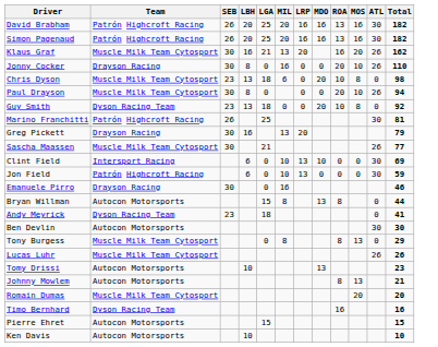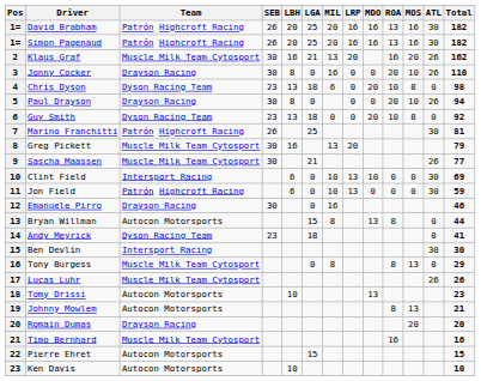 <table class="wikitable" style="font-size: 90%;">
 <tr>
+<th>Pos</th>
 <th>Driver</th>
 <th>Team</th>
 <th>SEB</th>
 <th>LBH</th>
 <th>LGA</th>
 <th>MIL</th>
 <th>LRP</th>
 <th>MDO</th>
 <th>ROA</th>
 <th>MOS</th>
 <th>ATL</th>
 <th>Total</th>
 </tr>
 <tr>
+<th>1=</th>
 <td> <a href='#'>David Brabham</a></td>
 <td> <a href='#'>Patrón</a> <a href='#'>Highcroft Racing</a></td>
 <td align="center">26</td>
 <td align="center">20</td>
 <td align="center">25</td>
 <td align="center">20</td>
 <td align="center">16</td>
 <td align="center">16</td>
 <td align="center">13</td>
 <td align="center">16</td>
 <td align="center">30</td>
 <td align="center"><strong>182</strong></td>
 </tr>
 <tr>
+<th>1=</th>
 <td> <a href='#'>Simon Pagenaud</a></td>
 <td> <a href='#'>Patrón</a> <a href='#'>Highcroft Racing</a></td>
 <td align="center">26</td>
 <td align="center">20</td>
 <td align="center">25</td>
 <td align="center">20</td>
 <td align="center">16</td>
 <td align="center">16</td>
 <td align="center">13</td>
 <td align="center">16</td>
 <td align="center">30</td>
 <td align="center"><strong>182</strong></td>
 </tr>
 <tr>
+<th>2</th>
 <td> <a href='#'>Klaus Graf</a></td>
 <td> <a href='#'>Muscle Milk Team Cytosport</a></td>
 <td align="center">30</td>
 <td align="center">16</td>
 <td align="center">21</td>
 <td align="center">13</td>
 <td align="center">20</td>
 <td></td>
 <td align="center">16</td>
 <td align="center">20</td>
 <td align="center">26</td>
 <td align="center"><strong>162</strong></td>
 </tr>
 <tr>
+<th>3</th>
 <td> <a href='#'>Jonny Cocker</a></td>
 <td> <a href='#'>Drayson Racing</a></td>
 <td align="center">30</td>
 <td align="center">8</td>
 <td align="center">0</td>
 <td align="center">16</td>
 <td align="center">0</td>
 <td align="center">0</td>
 <td align="center">20</td>
 <td align="center">10</td>
 <td align="center">26</td>
 <td align="center"><strong>110</strong></td>
 </tr>
 <tr>
+<th>4</th>
 <td> <a href='#'>Chris Dyson</a></td>
-<td> <a href='#'>Muscle Milk Team Cytosport</a></td>
+<td> <a href='#'>Dyson Racing Team</a></td>
 <td align="center">23</td>
 <td align="center">13</td>
 <td align="center">18</td>
 <td align="center">6</td>
 <td align="center">0</td>
 <td align="center">20</td>
 <td align="center">10</td>
 <td align="center">8</td>
 <td align="center">0</td>
 <td align="center"><strong>98</strong></td>
 </tr>
 <tr>
+<th>5</th>
 <td> <a href='#'>Paul Drayson</a></td>
-<td> <a href='#'>Muscle Milk Team Cytosport</a></td>
+<td> <a href='#'>Drayson Racing</a></td>
 <td align="center">30</td>
 <td align="center">8</td>
 <td align="center">0</td>
 <td></td>
 <td align="center">0</td>
 <td align="center">0</td>
 <td align="center">20</td>
 <td align="center">10</td>
 <td align="center">26</td>
 <td align="center"><strong>94</strong></td>
 </tr>
 <tr>
+<th>6</th>
 <td> <a href='#'>Guy Smith</a></td>
 <td> <a href='#'>Dyson Racing Team</a></td>
 <td align="center">23</td>
 <td align="center">13</td>
 <td align="center">18</td>
 <td align="center">0</td>
 <td align="center">0</td>
 <td align="center">20</td>
 <td align="center">10</td>
 <td align="center">8</td>
 <td align="center">0</td>
 <td align="center"><strong>92</strong></td>
 </tr>
 <tr>
+<th>7</th>
 <td> <a href='#'>Marino Franchitti</a></td>
 <td> <a href='#'>Patrón</a> <a href='#'>Highcroft Racing</a></td>
 <td align="center">26</td>
 <td></td>
 <td align="center">25</td>
 <td></td>
 <td></td>
 <td></td>
 <td></td>
 <td></td>
 <td align="center">30</td>
 <td align="center"><strong>81</strong></td>
 </tr>
 <tr>
+<th>8</th>
 <td> Greg Pickett</td>
-<td> <a href='#'>Drayson Racing</a></td>
+<td> <a href='#'>Muscle Milk Team Cytosport</a></td>
 <td align="center">30</td>
 <td align="center">16</td>
 <td></td>
 <td align="center">13</td>
 <td align="center">20</td>
 <td></td>
 <td></td>
 <td></td>
 <td></td>
 <td align="center"><strong>79</strong></td>
 </tr>
 <tr>
+<th>9</th>
 <td> <a href='#'>Sascha Maassen</a></td>
 <td> <a href='#'>Muscle Milk Team Cytosport</a></td>
 <td align="center">30</td>
 <td></td>
 <td align="center">21</td>
 <td></td>
 <td></td>
 <td></td>
 <td></td>
 <td></td>
 <td align="center">26</td>
 <td align="center"><strong>77</strong></td>
 </tr>
 <tr>
+<th>10</th>
 <td> Clint Field</td>
 <td> <a href='#'>Intersport Racing</a></td>
 <td></td>
 <td align="center">6</td>
 <td align="center">0</td>
 <td align="center">10</td>
 <td align="center">13</td>
 <td align="center">10</td>
 <td align="center">0</td>
 <td align="center">0</td>
 <td align="center">30</td>
 <td align="center"><strong>69</strong></td>
 </tr>
 <tr>
+<th>11</th>
 <td> Jon Field</td>
 <td> <a href='#'>Patrón</a> <a href='#'>Highcroft Racing</a></td>
 <td></td>
 <td align="center">6</td>
 <td align="center">0</td>
 <td align="center">10</td>
 <td align="center">13</td>
 <td align="center">0</td>
 <td align="center">0</td>
 <td align="center">0</td>
 <td align="center">30</td>
 <td align="center"><strong>59</strong></td>
 </tr>
 <tr>
+<th>12</th>
 <td> <a href='#'>Emanuele Pirro</a></td>
 <td> <a href='#'>Drayson Racing</a></td>
 <td align="center">30</td>
 <td></td>
 <td align="center">0</td>
 <td align="center">16</td>
 <td></td>
 <td></td>
 <td></td>
 <td></td>
 <td></td>
 <td align="center"><strong>46</strong></td>
 </tr>
 <tr>
+<th>13</th>
 <td> Bryan Willman</td>
 <td> Autocon Motorsports</td>
 <td></td>
 <td></td>
 <td align="center">15</td>
 <td align="center">8</td>
 <td></td>
 <td align="center">13</td>
 <td align="center">8</td>
 <td></td>
 <td align="center">0</td>
 <td align="center"><strong>44</strong></td>
 </tr>
 <tr>
+<th>14</th>
 <td> <a href='#'>Andy Meyrick</a></td>
 <td> <a href='#'>Dyson Racing Team</a></td>
 <td align="center">23</td>
 <td></td>
 <td align="center">18</td>
 <td></td>
 <td></td>
 <td></td>
 <td></td>
 <td></td>
 <td align="center">0</td>
 <td align="center"><strong>41</strong></td>
 </tr>
 <tr>
+<th>15</th>
 <td> Ben Devlin</td>
-<td> Autocon Motorsports</td>
+<td> <a href='#'>Intersport Racing</a></td>
 <td></td>
 <td></td>
 <td></td>
 <td></td>
 <td></td>
 <td></td>
 <td></td>
 <td></td>
 <td align="center">30</td>
 <td align="center"><strong>30</strong></td>
 </tr>
 <tr>
+<th>16</th>
 <td> Tony Burgess</td>
 <td> <a href='#'>Muscle Milk Team Cytosport</a></td>
 <td></td>
 <td></td>
 <td align="center">0</td>
 <td align="center">8</td>
 <td></td>
 <td></td>
 <td align="center">8</td>
 <td align="center">13</td>
 <td align="center">0</td>
 <td align="center"><strong>29</strong></td>
 </tr>
 <tr>
+<th>17</th>
 <td> <a href='#'>Lucas Luhr</a></td>
 <td> <a href='#'>Muscle Milk Team Cytosport</a></td>
 <td></td>
 <td></td>
 <td></td>
 <td></td>
 <td></td>
 <td></td>
 <td></td>
 <td></td>
 <td align="center">26</td>
 <td align="center"><strong>26</strong></td>
 </tr>
 <tr>
+<th>18</th>
 <td> <a href='#'>Tomy Drissi</a></td>
 <td> Autocon Motorsports</td>
 <td></td>
 <td align="center">10</td>
 <td></td>
 <td></td>
 <td></td>
 <td align="center">13</td>
 <td></td>
 <td></td>
 <td></td>
 <td align="center"><strong>23</strong></td>
 </tr>
 <tr>
+<th>19</th>
 <td> <a href='#'>Johnny Mowlem</a></td>
 <td> Autocon Motorsports</td>
 <td></td>
 <td></td>
 <td></td>
 <td></td>
 <td></td>
 <td></td>
 <td align="center">8</td>
 <td align="center">13</td>
 <td></td>
 <td align="center"><strong>21</strong></td>
 </tr>
 <tr>
+<th>20</th>
 <td> <a href='#'>Romain Dumas</a></td>
-<td> <a href='#'>Muscle Milk Team Cytosport</a></td>
+<td> <a href='#'>Drayson Racing</a></td>
 <td></td>
 <td></td>
 <td></td>
 <td></td>
 <td></td>
 <td></td>
 <td></td>
 <td align="center">20</td>
 <td></td>
 <td align="center"><strong>20</strong></td>
 </tr>
 <tr>
+<th>21</th>
 <td> <a href='#'>Timo Bernhard</a></td>
-<td> <a href='#'>Dyson Racing Team</a></td>
+<td> <a href='#'>Muscle Milk Team Cytosport</a></td>
 <td></td>
 <td></td>
 <td></td>
 <td></td>
 <td></td>
 <td></td>
 <td align="center">16</td>
 <td></td>
 <td></td>
 <td align="center"><strong>16</strong></td>
 </tr>
 <tr>
+<th>22</th>
 <td> Pierre Ehret</td>
 <td> Autocon Motorsports</td>
 <td></td>
 <td></td>
 <td align="center">15</td>
 <td></td>
 <td></td>
 <td></td>
 <td></td>
 <td></td>
 <td></td>
 <td align="center"><strong>15</strong></td>
 </tr>
 <tr>
+<th>23</th>
 <td> Ken Davis</td>
 <td> Autocon Motorsports</td>
 <td></td>
 <td align="center">10</td>
 <td></td>
 <td></td>
 <td></td>
 <td></td>
 <td></td>
 <td></td>
 <td></td>
 <td align="center"><strong>10</strong></td>
 </tr>
 </table>
